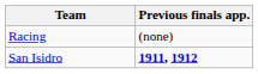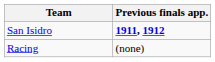 <table class="wikitable">
 <tr>
 <th width=150px>Team</th>
 <th>Previous finals app.</th>
 </tr>
 <tr>
+<td><a href='#'>San Isidro</a></td>
+<td><strong><a href='#'>1911</a>, <a href='#'>1912</a></strong></td>
+</tr>
+<tr>
 <td><a href='#'>Racing</a></td>
 <td>(none)</td>
 </tr>
-<tr>
-<td><a href='#'>San Isidro</a></td>
-<td><strong><a href='#'>1911</a>, <a href='#'>1912</a></strong></td>
-</tr>
 </table>
